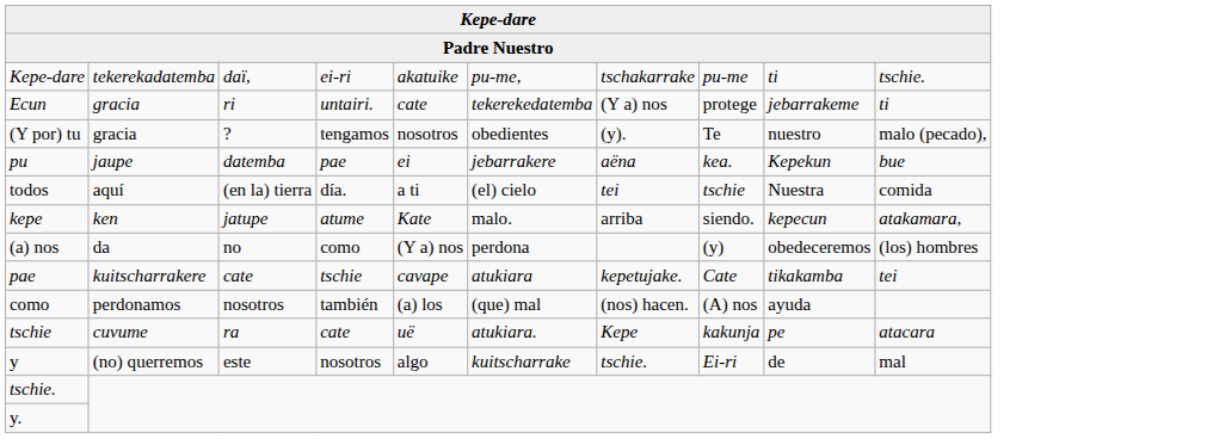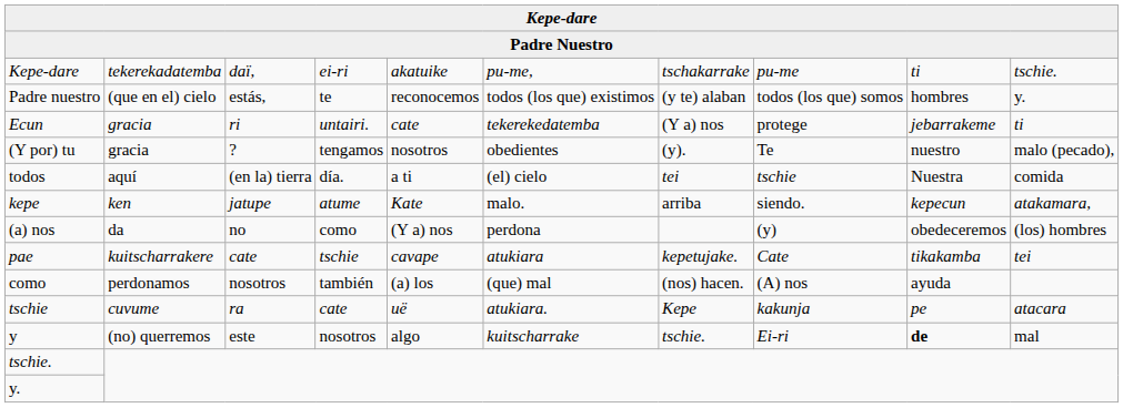 <table class="wikitable">
 <tr>
 <th style="background:#efefef;" colspan=10><strong><em>Kepe-dare<strong></th>
 </tr>
 <tr>
 <th style="background:#efefef;" colspan=10></strong>Padre Nuestro<strong></th>
 </tr>
 <tr>
 <td><em>Kepe-dare</em></td>
 <td><em>tekerekadatemba</em></td>
 <td><em>daï,</em></td>
 <td><em>ei-ri</em></td>
 <td><em>akatuike</em></td>
 <td><em>pu-me,</em></td>
 <td><em>tschakarrake</em></td>
 <td><em>pu-me</em></td>
 <td><em>ti</em></td>
 <td><em>tschie.</em></td>
+</tr>
+<tr>
+<td>Padre nuestro</td>
+<td>(que en el) cielo</td>
+<td>estás,</td>
+<td>te</td>
+<td>reconocemos</td>
+<td>todos (los que) existimos</td>
+<td>(y te) alaban</td>
+<td>todos (los que) somos</td>
+<td>hombres</td>
+<td>y.</td>
 </tr>
 <tr>
 <td><em>Ecun</em></td>
 <td><em>gracia</em></td>
 <td><em>ri</em></td>
 <td><em>untairi.</em></td>
 <td><em>cate</em></td>
 <td><em>tekerekedatemba</em></td>
 <td>(Y a) nos</td>
 <td>protege</td>
 <td><em>jebarrakeme</em></td>
 <td><em>ti</em></td>
 </tr>
 <tr>
 <td>(Y por) tu</td>
 <td>gracia</td>
 <td>?</td>
 <td>tengamos</td>
 <td>nosotros</td>
 <td>obedientes</td>
 <td>(y).</td>
 <td>Te</td>
 <td>nuestro</td>
 <td>malo (pecado),</td>
-</tr>
-<tr>
-<td><em>pu</em></td>
-<td><em>jaupe</em></td>
-<td><em>datemba</em></td>
-<td><em>pae</em></td>
-<td><em>ei</em></td>
-<td><em>jebarrakere</em></td>
-<td><em>aëna</em></td>
-<td><em>kea.</em></td>
-<td><em>Kepekun</em></td>
-<td><em>bue</em></td>
 </tr>
 <tr>
 <td>todos</td>
 <td>aquí</td>
 <td>(en la) tierra</td>
 <td>día.</td>
 <td>a ti</td>
 <td>(el) cielo</td>
 <td><em>tei</em></td>
 <td><em>tschie</em></td>
 <td>Nuestra</td>
 <td>comida</td>
 </tr>
 <tr>
 <td><em>kepe</em></td>
 <td><em>ken</em></td>
 <td><em>jatupe</em></td>
 <td><em>atume</em></td>
 <td><em>Kate</em></td>
 <td>malo.</td>
 <td>arriba</td>
 <td>siendo.</td>
 <td><em>kepecun</em></td>
 <td><em>atakamara,</em></td>
 </tr>
 <tr>
 <td>(a) nos</td>
 <td>da</td>
 <td>no</td>
 <td>como</td>
 <td>(Y a) nos</td>
 <td>perdona</td>
 <td></td>
 <td>(y)</td>
 <td>obedeceremos</td>
 <td>(los) hombres</td>
 </tr>
 <tr>
 <td><em>pae</em></td>
 <td><em>kuitscharrakere</em></td>
 <td><em>cate</em></td>
 <td><em>tschie</em></td>
 <td><em>cavape</em></td>
 <td><em>atukiara</em></td>
 <td><em>kepetujake.</em></td>
 <td><em>Cate</em></td>
 <td><em>tikakamba</em></td>
 <td><em>tei</em></td>
 </tr>
 <tr>
 <td>como</td>
 <td>perdonamos</td>
 <td>nosotros</td>
 <td>también</td>
 <td>(a) los</td>
 <td>(que) mal</td>
 <td>(nos) hacen.</td>
 <td>(A) nos</td>
 <td>ayuda</td>
 <td></td>
 </tr>
 <tr>
 <td><em>tschie</em></td>
 <td><em>cuvume</em></td>
 <td><em>ra</em></td>
 <td><em>cate</em></td>
 <td><em>uë</em></td>
 <td><em>atukiara.</em></td>
 <td><em>Kepe</em></td>
 <td><em>kakunja</em></td>
 <td><em>pe</em></td>
 <td><em>atacara</em></td>
 </tr>
 <tr>
 <td>y</td>
 <td>(no) querremos</td>
 <td>este</td>
 <td>nosotros</td>
 <td>algo</td>
 <td><em>kuitscharrake</em></td>
 <td><em>tschie.</em></td>
 <td><em>Ei-ri</em></td>
-<td>de</td>
+<td><strong>de</strong></td>
 <td>mal</td>
 </tr>
 <tr>
 <td><em>tschie.</em></td>
 </tr>
 <tr>
 <td>y.</td>
 </tr>
 </table>
